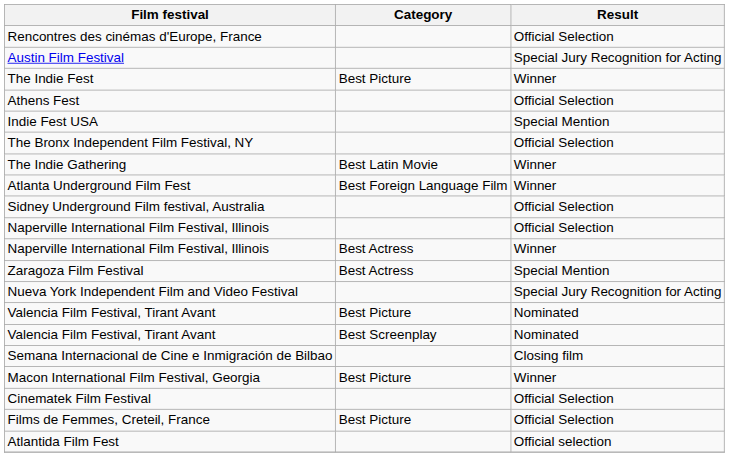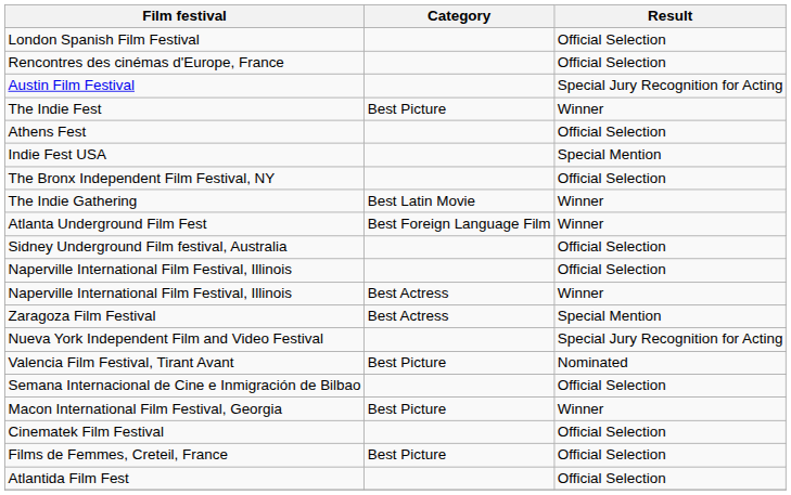 <table class="wikitable">
 <tr>
 <th>Film festival</th>
 <th>Category</th>
 <th>Result</th>
+</tr>
+<tr>
+<td>London Spanish Film Festival</td>
+<td></td>
+<td>Official Selection</td>
 </tr>
 <tr>
 <td>Rencontres des cinémas d'Europe, France</td>
 <td></td>
 <td>Official Selection</td>
 </tr>
 <tr>
 <td><a href='#'>Austin Film Festival</a></td>
 <td></td>
 <td>Special Jury Recognition for Acting</td>
 </tr>
 <tr>
 <td>The Indie Fest</td>
 <td>Best Picture</td>
 <td>Winner</td>
 </tr>
 <tr>
 <td>Athens Fest</td>
 <td></td>
 <td>Official Selection</td>
 </tr>
 <tr>
 <td>Indie Fest USA</td>
 <td></td>
 <td>Special Mention</td>
 </tr>
 <tr>
 <td>The Bronx Independent Film Festival, NY</td>
 <td></td>
 <td>Official Selection</td>
 </tr>
 <tr>
 <td>The Indie Gathering</td>
 <td>Best Latin Movie</td>
 <td>Winner</td>
 </tr>
 <tr>
 <td>Atlanta Underground Film Fest</td>
 <td>Best Foreign Language Film</td>
 <td>Winner</td>
 </tr>
 <tr>
 <td>Sidney Underground Film festival, Australia</td>
 <td></td>
 <td>Official Selection</td>
 </tr>
 <tr>
 <td>Naperville International Film Festival, Illinois</td>
 <td></td>
 <td>Official Selection</td>
 </tr>
 <tr>
 <td>Naperville International Film Festival, Illinois</td>
 <td>Best Actress</td>
 <td>Winner</td>
 </tr>
 <tr>
 <td>Zaragoza Film Festival</td>
 <td>Best Actress</td>
 <td>Special Mention</td>
 </tr>
 <tr>
 <td>Nueva York Independent Film and Video Festival</td>
 <td></td>
 <td>Special Jury Recognition for Acting</td>
 </tr>
 <tr>
 <td>Valencia Film Festival, Tirant Avant</td>
 <td>Best Picture</td>
 <td>Nominated</td>
 </tr>
 <tr>
-<td>Valencia Film Festival, Tirant Avant</td>
-<td>Best Screenplay</td>
-<td>Nominated</td>
-</tr>
-<tr>
 <td>Semana Internacional de Cine e Inmigración de Bilbao</td>
 <td></td>
-<td>Closing film</td>
+<td>Official Selection</td>
 </tr>
 <tr>
 <td>Macon International Film Festival, Georgia</td>
 <td>Best Picture</td>
 <td>Winner</td>
 </tr>
 <tr>
 <td>Cinematek Film Festival</td>
 <td></td>
 <td>Official Selection</td>
 </tr>
 <tr>
 <td>Films de Femmes, Creteil, France</td>
 <td>Best Picture</td>
 <td>Official Selection</td>
 </tr>
 <tr>
 <td>Atlantida Film Fest</td>
 <td></td>
-<td>Official selection</td>
+<td>Official Selection</td>
 </tr>
 <tr>
 </tr>
 </table>
